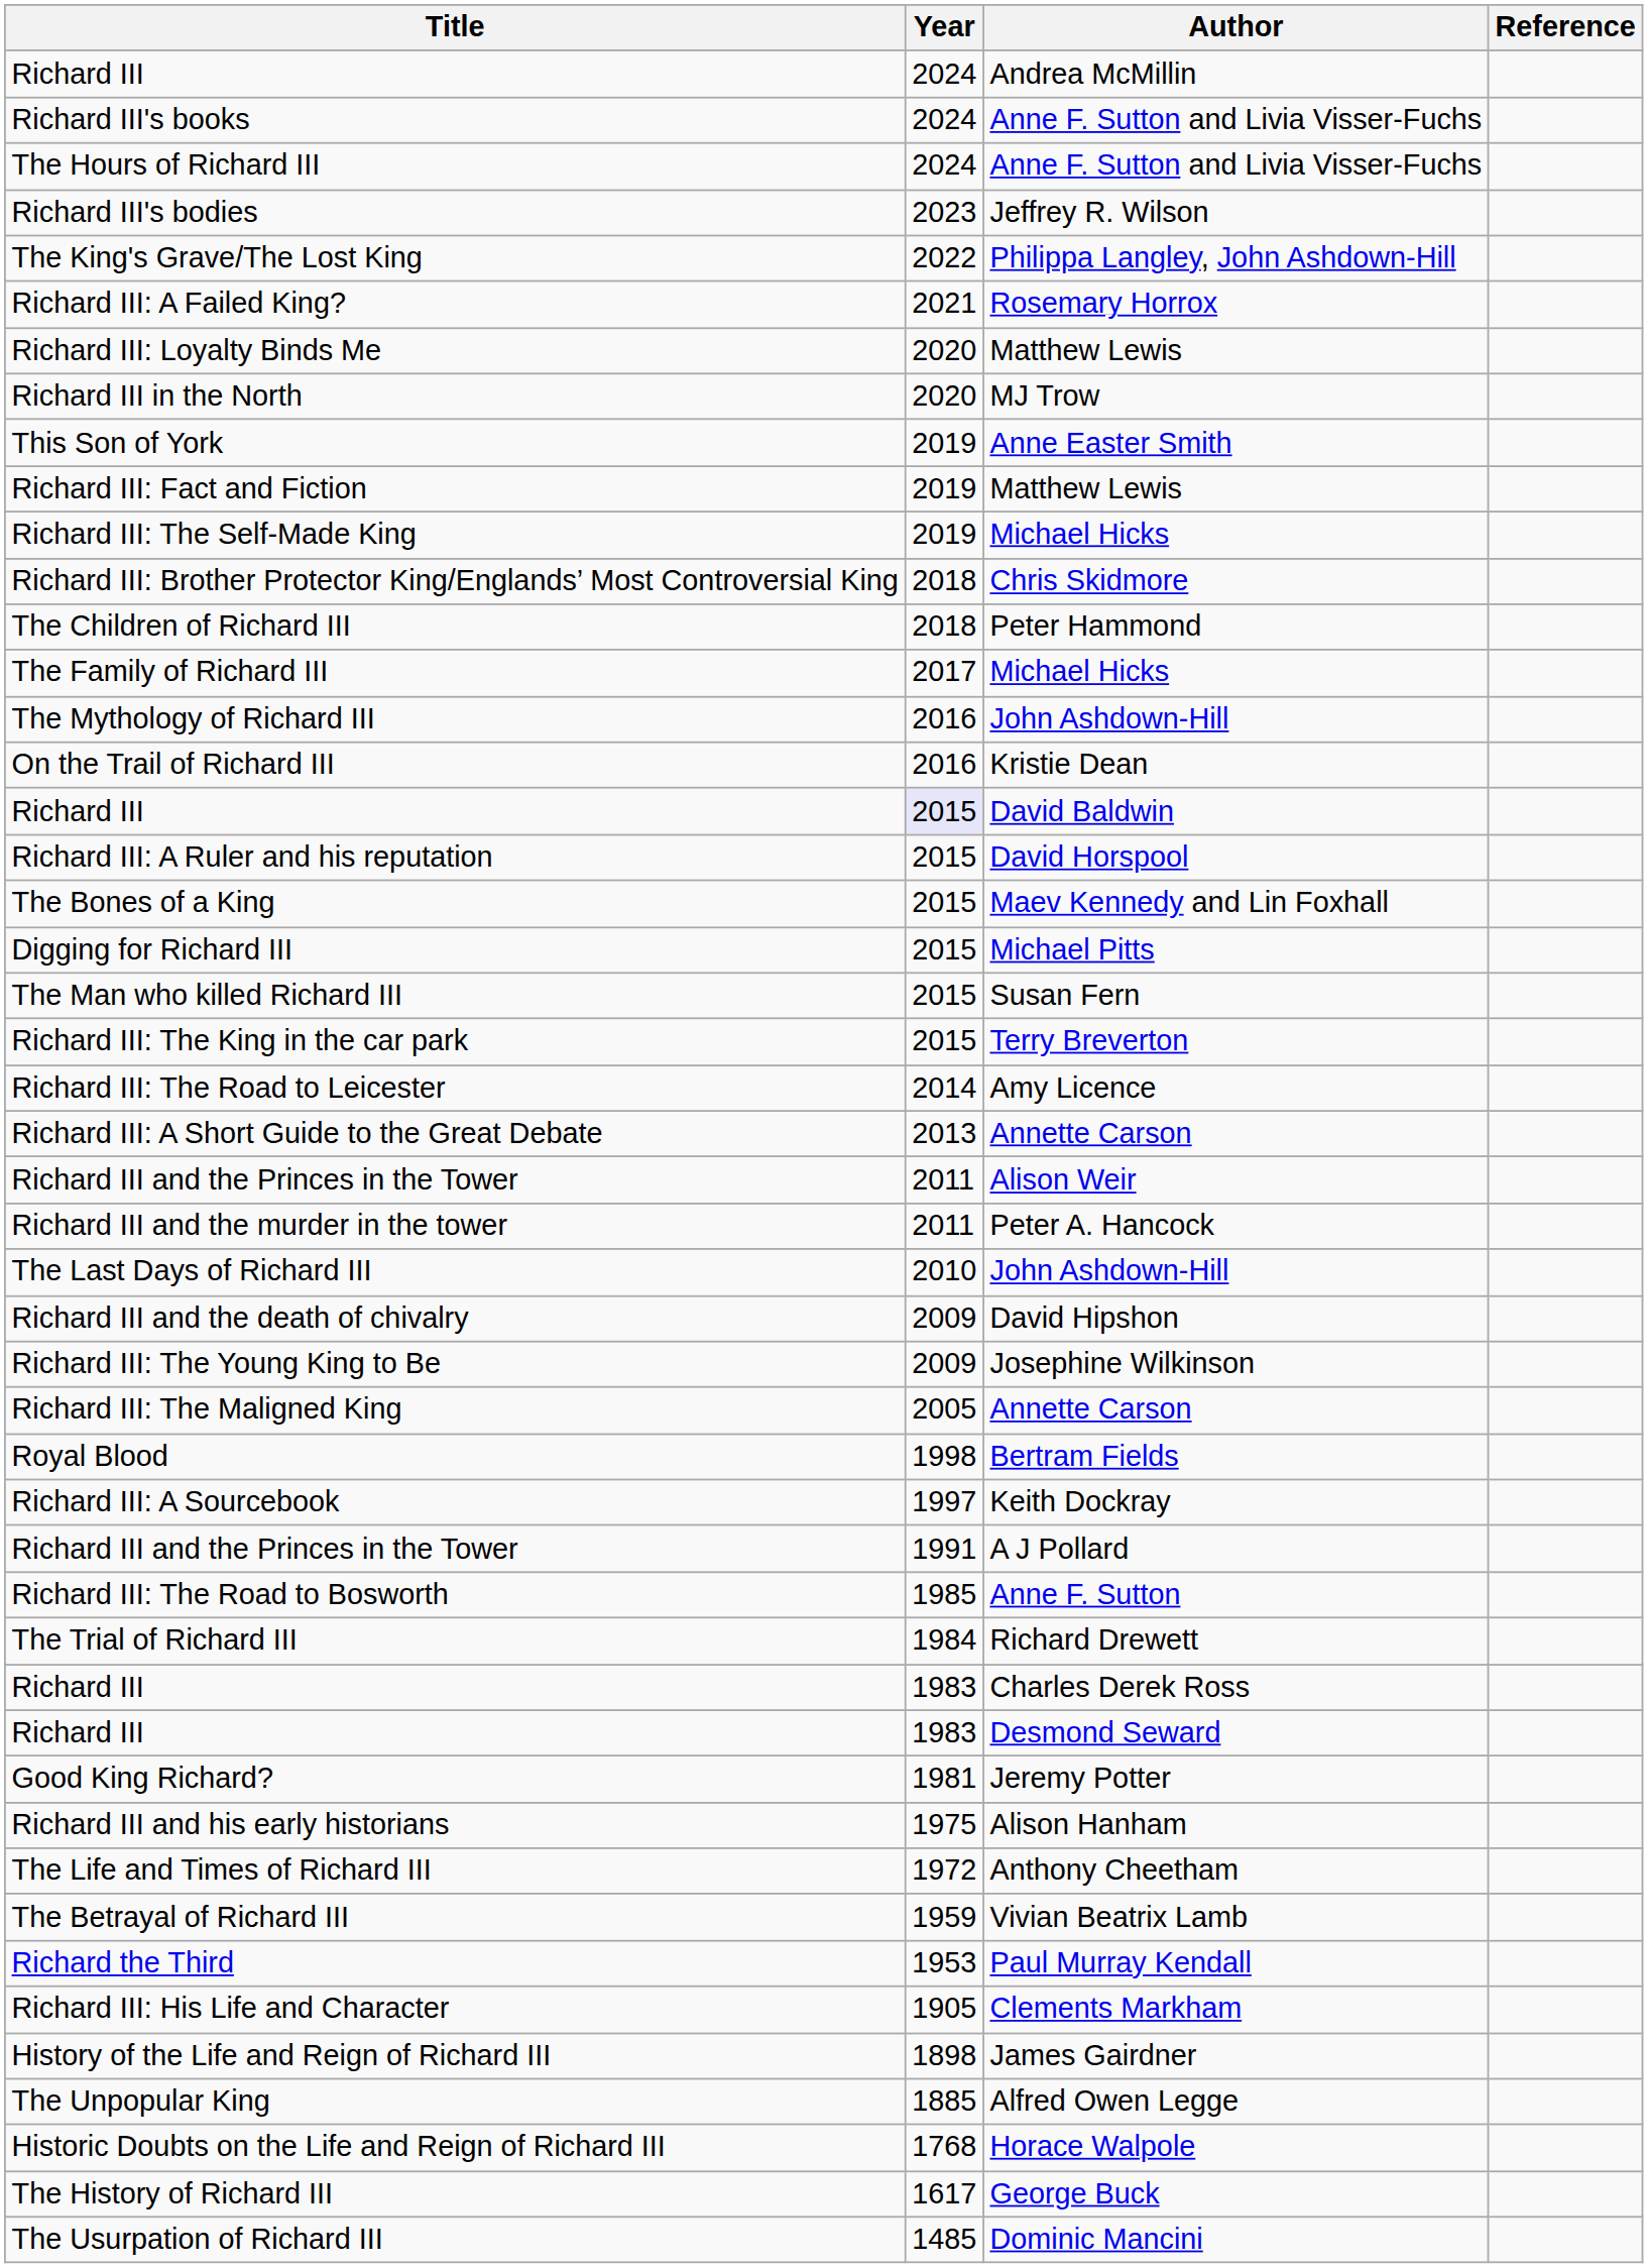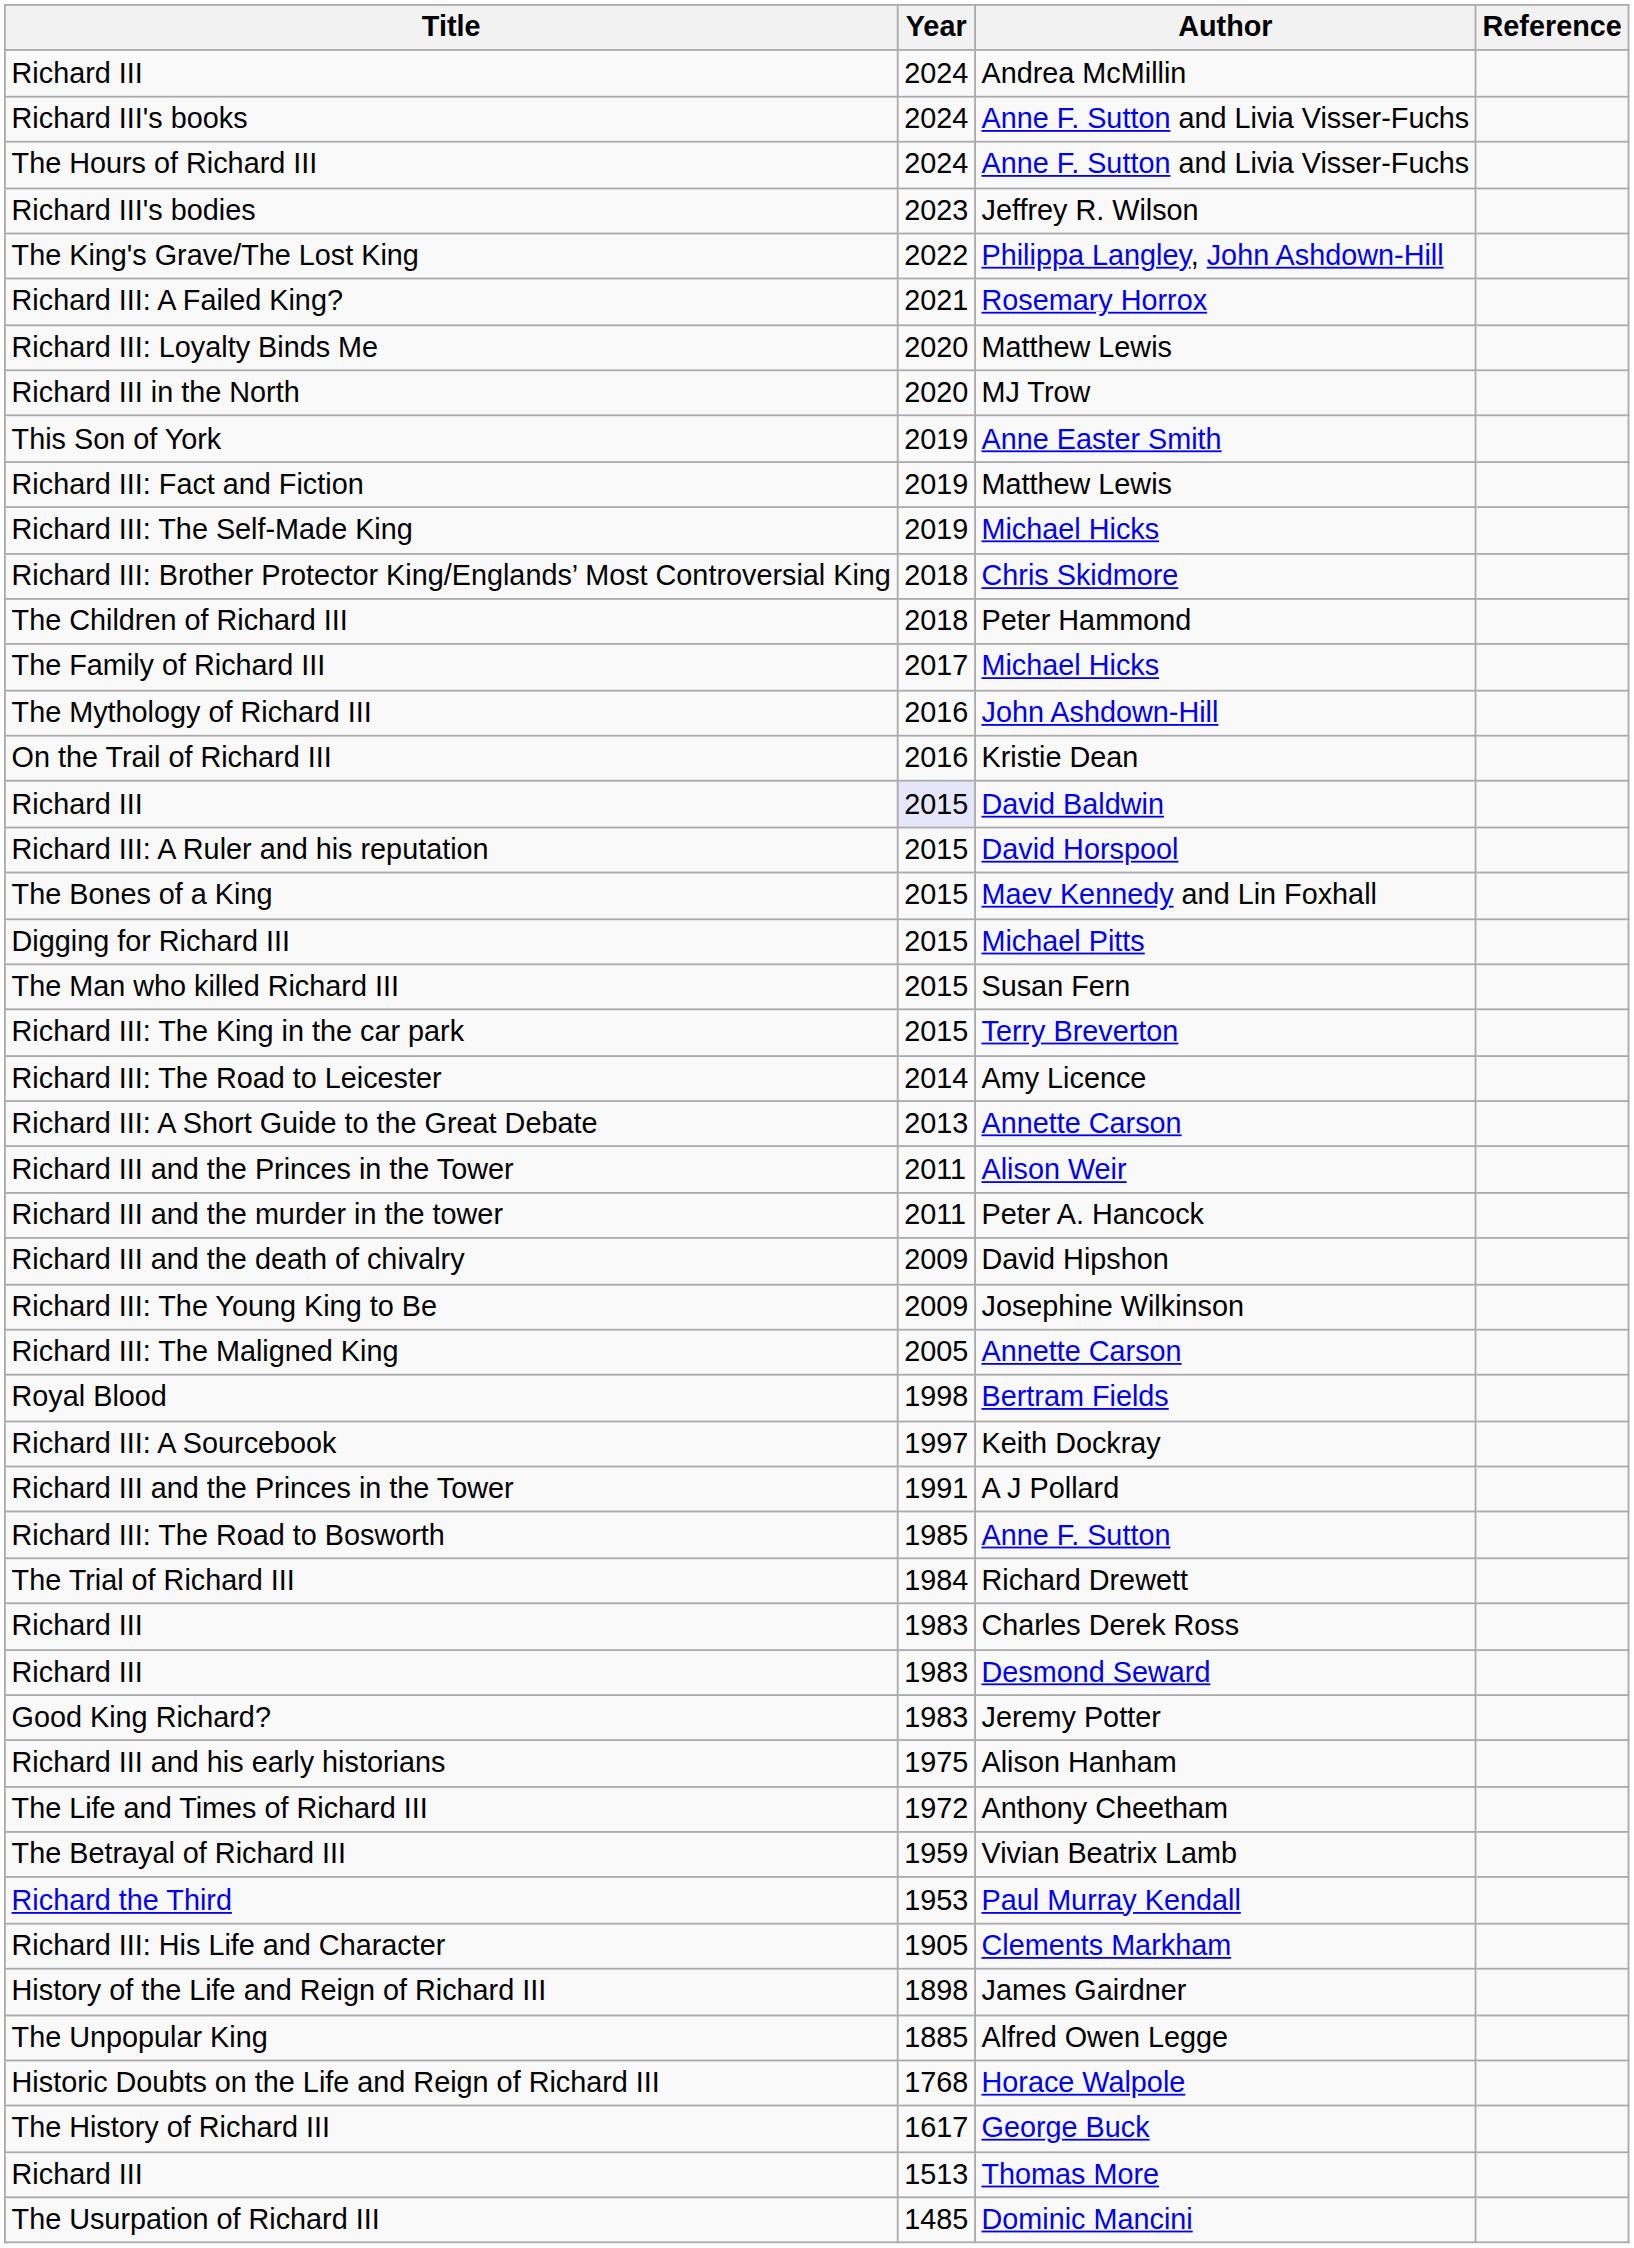 <table class="sortable wikitable">
 <tr>
 <th>Title</th>
 <th>Year</th>
 <th>Author</th>
 <th>Reference</th>
 </tr>
 <tr>
 <td>Richard III</td>
 <td>2024</td>
 <td>Andrea McMillin</td>
 <td></td>
 </tr>
 <tr>
 <td>Richard III's books</td>
 <td>2024</td>
 <td><a href='#'>Anne F. Sutton</a> and Livia Visser-Fuchs</td>
 <td></td>
 </tr>
 <tr>
 <td>The Hours of Richard III</td>
 <td>2024</td>
 <td><a href='#'>Anne F. Sutton</a> and Livia Visser-Fuchs</td>
 <td></td>
 </tr>
 <tr>
 <td>Richard III's bodies</td>
 <td>2023</td>
 <td>Jeffrey R. Wilson</td>
 <td></td>
 </tr>
 <tr>
 <td>The King's Grave/The Lost King</td>
 <td>2022</td>
 <td><a href='#'>Philippa Langley</a>, <a href='#'>John Ashdown-Hill</a></td>
 <td></td>
 </tr>
 <tr>
 <td>Richard III: A Failed King?</td>
 <td>2021</td>
 <td><a href='#'>Rosemary Horrox</a></td>
 <td></td>
 </tr>
 <tr>
 <td>Richard III: Loyalty Binds Me</td>
 <td>2020</td>
 <td>Matthew Lewis</td>
 <td></td>
 </tr>
 <tr>
 <td>Richard III in the North</td>
 <td>2020</td>
 <td>MJ Trow</td>
 <td></td>
 </tr>
 <tr>
 <td>This Son of York</td>
 <td>2019</td>
 <td><a href='#'>Anne Easter Smith</a></td>
 <td></td>
 </tr>
 <tr>
 <td>Richard III: Fact and Fiction</td>
 <td>2019</td>
 <td>Matthew Lewis</td>
 <td></td>
 </tr>
 <tr>
 <td>Richard III: The Self-Made King</td>
 <td>2019</td>
 <td><a href='#'>Michael Hicks</a></td>
 <td></td>
 </tr>
 <tr>
 <td>Richard III: Brother Protector King/Englands’ Most Controversial King</td>
 <td>2018</td>
 <td><a href='#'>Chris Skidmore</a></td>
 <td></td>
 </tr>
 <tr>
 <td>The Children of Richard III</td>
 <td>2018</td>
 <td>Peter Hammond</td>
 <td></td>
 </tr>
 <tr>
 <td>The Family of Richard III</td>
 <td>2017</td>
 <td><a href='#'>Michael Hicks</a></td>
 <td></td>
 </tr>
 <tr>
 <td>The Mythology of Richard III</td>
 <td>2016</td>
 <td><a href='#'>John Ashdown-Hill</a></td>
 <td></td>
 </tr>
 <tr>
 <td>On the Trail of Richard III</td>
 <td>2016</td>
 <td>Kristie Dean</td>
 <td></td>
 </tr>
 <tr>
 <td>Richard III</td>
 <td style="background: lavender;">2015</td>
 <td><a href='#'>David Baldwin</a></td>
 <td></td>
 </tr>
 <tr>
 <td>Richard III: A Ruler and his reputation</td>
 <td>2015</td>
 <td><a href='#'>David Horspool</a></td>
 <td></td>
 </tr>
 <tr>
 <td>The Bones of a King</td>
 <td>2015</td>
 <td><a href='#'>Maev Kennedy</a> and Lin Foxhall</td>
 <td></td>
 </tr>
 <tr>
 <td>Digging for Richard III</td>
 <td>2015</td>
 <td><a href='#'>Michael Pitts</a></td>
 <td></td>
 </tr>
 <tr>
 <td>The Man who killed Richard III</td>
 <td>2015</td>
 <td>Susan Fern</td>
 <td></td>
 </tr>
 <tr>
 <td>Richard III: The King in the car park</td>
 <td>2015</td>
 <td><a href='#'>Terry Breverton</a></td>
 <td></td>
 </tr>
 <tr>
 <td>Richard III: The Road to Leicester</td>
 <td>2014</td>
 <td>Amy Licence</td>
 <td></td>
 </tr>
 <tr>
 <td>Richard III: A Short Guide to the Great Debate</td>
 <td>2013</td>
 <td><a href='#'>Annette Carson</a></td>
 <td></td>
 </tr>
 <tr>
 <td>Richard III and the Princes in the Tower</td>
 <td>2011</td>
 <td><a href='#'>Alison Weir</a></td>
 <td></td>
 </tr>
 <tr>
 <td>Richard III and the murder in the tower</td>
 <td>2011</td>
 <td>Peter A. Hancock</td>
 <td></td>
 </tr>
 <tr>
-<td>The Last Days of Richard III</td>
-<td>2010</td>
-<td><a href='#'>John Ashdown-Hill</a></td>
-<td></td>
-</tr>
-<tr>
 <td>Richard III and the death of chivalry</td>
 <td>2009</td>
 <td>David Hipshon</td>
 <td></td>
 </tr>
 <tr>
 <td>Richard III: The Young King to Be</td>
 <td>2009</td>
 <td>Josephine Wilkinson</td>
 <td></td>
 </tr>
 <tr>
 <td>Richard III: The Maligned King</td>
 <td>2005</td>
 <td><a href='#'>Annette Carson</a></td>
 <td></td>
 </tr>
 <tr>
 <td>Royal Blood</td>
 <td>1998</td>
 <td><a href='#'>Bertram Fields</a></td>
 <td></td>
 </tr>
 <tr>
 <td>Richard III: A Sourcebook</td>
 <td>1997</td>
 <td>Keith Dockray</td>
 <td></td>
 </tr>
 <tr>
 <td>Richard III and the Princes in the Tower</td>
 <td>1991</td>
 <td>A J Pollard</td>
 <td></td>
 </tr>
 <tr>
 <td>Richard III: The Road to Bosworth</td>
 <td>1985</td>
 <td><a href='#'>Anne F. Sutton</a></td>
 <td></td>
 </tr>
 <tr>
 <td>The Trial of Richard III</td>
 <td>1984</td>
 <td>Richard Drewett</td>
 <td></td>
 </tr>
 <tr>
 <td>Richard III</td>
 <td>1983</td>
 <td>Charles Derek Ross</td>
 <td></td>
 </tr>
 <tr>
 <td>Richard III</td>
 <td>1983</td>
 <td><a href='#'>Desmond Seward</a></td>
 <td></td>
 </tr>
 <tr>
 <td>Good King Richard?</td>
-<td>1981</td>
+<td>1983</td>
 <td>Jeremy Potter</td>
 <td></td>
 </tr>
 <tr>
 <td>Richard III and his early historians</td>
 <td>1975</td>
 <td>Alison Hanham</td>
 <td></td>
 </tr>
 <tr>
 <td>The Life and Times of Richard III</td>
 <td>1972</td>
 <td>Anthony Cheetham</td>
 <td></td>
 </tr>
 <tr>
 <td>The Betrayal of Richard III</td>
 <td>1959</td>
 <td>Vivian Beatrix Lamb</td>
 <td></td>
 </tr>
 <tr>
 <td><a href='#'>Richard the Third</a></td>
 <td>1953</td>
 <td><a href='#'>Paul Murray Kendall</a></td>
 <td></td>
 </tr>
 <tr>
 <td>Richard III: His Life and Character</td>
 <td>1905</td>
 <td><a href='#'>Clements Markham</a></td>
 <td></td>
 </tr>
 <tr>
 <td>History of the Life and Reign of Richard III</td>
 <td>1898</td>
 <td>James Gairdner</td>
 <td></td>
 </tr>
 <tr>
 <td>The Unpopular King</td>
 <td>1885</td>
 <td>Alfred Owen Legge</td>
 <td></td>
 </tr>
 <tr>
 <td>Historic Doubts on the Life and Reign of Richard III</td>
 <td>1768</td>
 <td><a href='#'>Horace Walpole</a></td>
 <td></td>
 </tr>
 <tr>
 <td>The History of Richard III</td>
 <td>1617</td>
 <td><a href='#'>George Buck</a></td>
 <td></td>
 </tr>
 <tr>
+<td>Richard III</td>
+<td>1513</td>
+<td><a href='#'>Thomas More</a></td>
+<td></td>
+</tr>
+<tr>
 <td>The Usurpation of Richard III</td>
 <td>1485</td>
 <td><a href='#'>Dominic Mancini</a></td>
 <td></td>
 </tr>
 </table>
